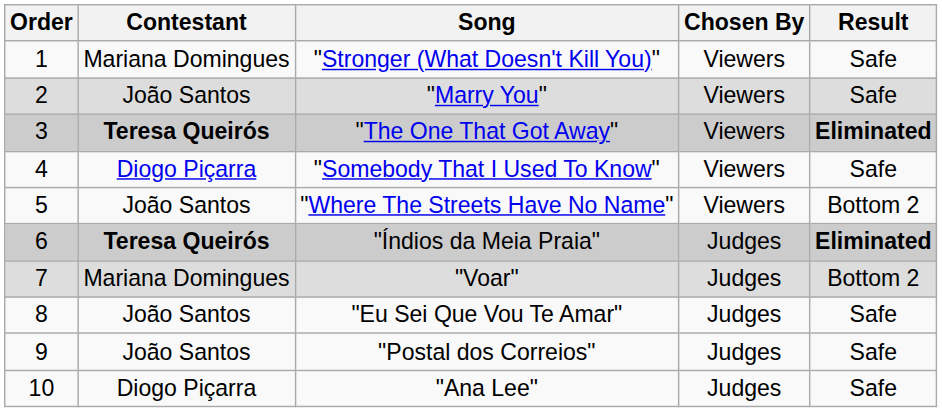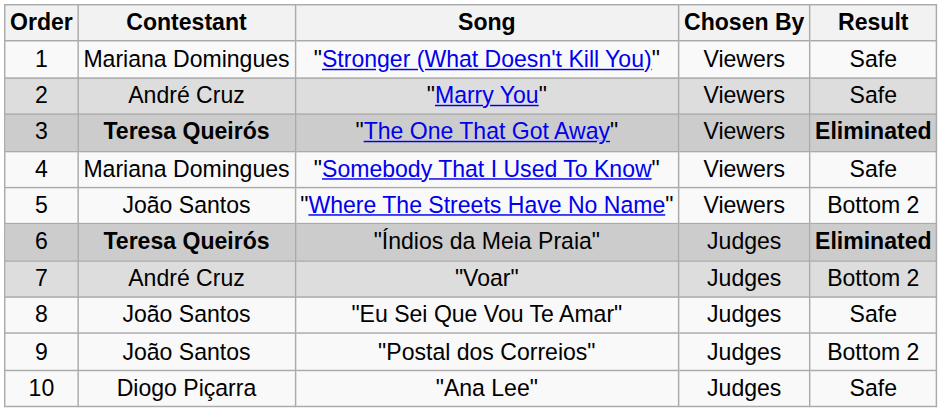 <table class="wikitable plainrowheaders" style="text-align:center;">
 <tr>
 <th>Order</th>
 <th>Contestant</th>
 <th>Song</th>
 <th>Chosen By</th>
 <th>Result</th>
 </tr>
 <tr>
 <td>1</td>
 <td>Mariana Domingues</td>
 <td>"<a href='#'>Stronger (What Doesn't Kill You)</a>"</td>
 <td>Viewers</td>
 <td>Safe</td>
 </tr>
 <tr style="background:#ddd;">
 <td>2</td>
-<td>João Santos</td>
+<td>André Cruz</td>
 <td>"<a href='#'>Marry You</a>"</td>
 <td>Viewers</td>
 <td>Safe</td>
 </tr>
 <tr style="background:#ccc;">
 <td>3</td>
 <td><strong>Teresa Queirós</strong></td>
 <td>"<a href='#'>The One That Got Away</a>"</td>
 <td>Viewers</td>
 <td><strong>Eliminated</strong></td>
 </tr>
 <tr>
 <td>4</td>
-<td><a href='#'>Diogo Piçarra</a></td>
+<td>Mariana Domingues</td>
 <td>"<a href='#'>Somebody That I Used To Know</a>"</td>
 <td>Viewers</td>
 <td>Safe</td>
 </tr>
 <tr>
 <td>5</td>
 <td>João Santos</td>
 <td>"<a href='#'>Where The Streets Have No Name</a>"</td>
 <td>Viewers</td>
 <td>Bottom 2</td>
 </tr>
 <tr style="background:#ccc;">
 <td>6</td>
 <td><strong>Teresa Queirós</strong></td>
 <td>"Índios da Meia Praia"</td>
 <td>Judges</td>
 <td><strong>Eliminated</strong></td>
 </tr>
 <tr style="background:#ddd;">
 <td>7</td>
-<td>Mariana Domingues</td>
+<td>André Cruz</td>
 <td>"Voar"</td>
 <td>Judges</td>
 <td>Bottom 2</td>
 </tr>
 <tr>
 <td>8</td>
 <td>João Santos</td>
 <td>"Eu Sei Que Vou Te Amar"</td>
 <td>Judges</td>
 <td>Safe</td>
 </tr>
 <tr>
 <td>9</td>
 <td>João Santos</td>
 <td>"Postal dos Correios"</td>
 <td>Judges</td>
-<td>Safe</td>
+<td>Bottom 2</td>
 </tr>
 <tr>
 <td>10</td>
 <td>Diogo Piçarra</td>
 <td>"Ana Lee"</td>
 <td>Judges</td>
 <td>Safe</td>
 </tr>
 </table>
